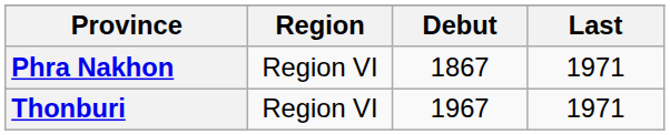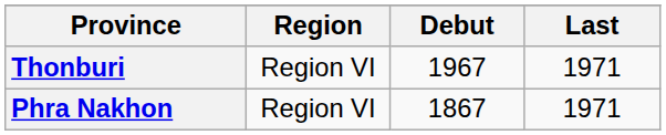 <table class="wikitable sortable">
 <tr>
 </tr>
 <tr>
 <th style="width:140px;">Province</th>
 <th style="width:80px;">Region</th>
 <th style="width:75px;">Debut</th>
 <th style="width:75px;">Last</th>
 </tr>
 <tr>
+<th style="text-align: left;"> <a href='#'>Thonburi</a></th>
+<td align=center>Region VI</td>
+<td align=center>1967</td>
+<td align=center>1971</td>
+</tr>
+<tr>
 <th style="text-align: left;"> <a href='#'>Phra Nakhon</a></th>
 <td align=center>Region VI</td>
 <td align=center>1867</td>
 <td align=center>1971</td>
 </tr>
-<tr>
-<th style="text-align: left;"> <a href='#'>Thonburi</a></th>
-<td align=center>Region VI</td>
-<td align=center>1967</td>
-<td align=center>1971</td>
-</tr>
 </table>
